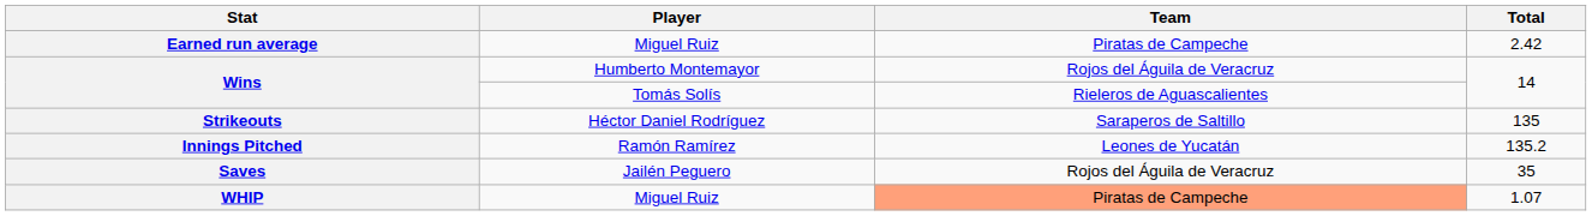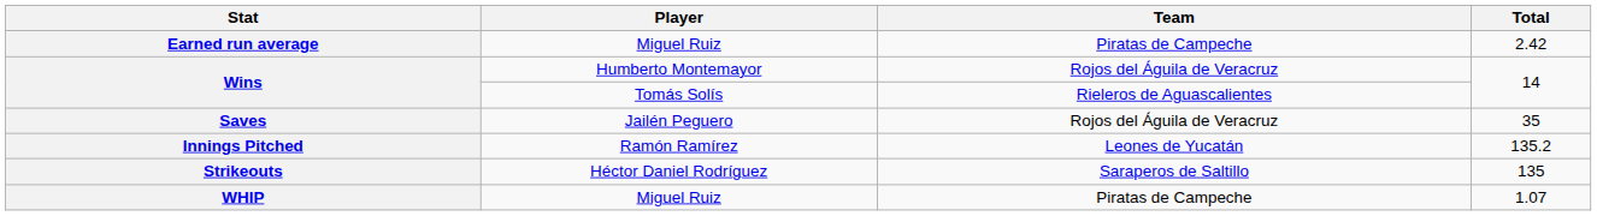 <table class="wikitable" style="text-align:center;">
 <tr>
 <th scope="col" width="12%">Stat</th>
 <th scope="col" width="10%">Player</th>
 <th scope="col" width="15%">Team</th>
 <th scope="col" width="3%">Total</th>
 </tr>
 <tr>
 <th scope="row" style="text-align:center;"><a href='#'>Earned run average</a></th>
 <td> <a href='#'>Miguel Ruiz</a></td>
 <td><a href='#'>Piratas de Campeche</a></td>
 <td>2.42</td>
 </tr>
 <tr>
 <th scope="row" style="text-align:center;" rowspan=2><a href='#'>Wins</a></th>
 <td> <a href='#'>Humberto Montemayor</a></td>
 <td><a href='#'>Rojos del Águila de Veracruz</a></td>
 <td rowspan=2>14</td>
 </tr>
 <tr>
 <td> <a href='#'>Tomás Solís</a></td>
 <td><a href='#'>Rieleros de Aguascalientes</a></td>
 </tr>
 <tr>
-<th scope="row" style="text-align:center;"><a href='#'>Strikeouts</a></th>
-<td> <a href='#'>Héctor Daniel Rodríguez</a></td>
-<td><a href='#'>Saraperos de Saltillo</a></td>
-<td>135</td>
+<th scope="row" style="text-align:center;"><a href='#'>Saves</a></th>
+<td> <a href='#'>Jailén Peguero</a></td>
+<td>Rojos del Águila de Veracruz</td>
+<td>35</td>
 </tr>
 <tr>
 <th scope="row" style="text-align:center;"><a href='#'>Innings Pitched</a></th>
 <td> <a href='#'>Ramón Ramírez</a></td>
 <td><a href='#'>Leones de Yucatán</a></td>
 <td>135.2</td>
 </tr>
 <tr>
-<th scope="row" style="text-align:center;"><a href='#'>Saves</a></th>
-<td> <a href='#'>Jailén Peguero</a></td>
-<td>Rojos del Águila de Veracruz</td>
-<td>35</td>
+<th scope="row" style="text-align:center;"><a href='#'>Strikeouts</a></th>
+<td> <a href='#'>Héctor Daniel Rodríguez</a></td>
+<td><a href='#'>Saraperos de Saltillo</a></td>
+<td>135</td>
 </tr>
 <tr>
 <th scope="row" style="text-align:center;"><a href='#'>WHIP</a></th>
 <td> <a href='#'>Miguel Ruiz</a></td>
-<td style="background: lightsalmon;">Piratas de Campeche</td>
+<td>Piratas de Campeche</td>
 <td>1.07</td>
 </tr>
 </table>
